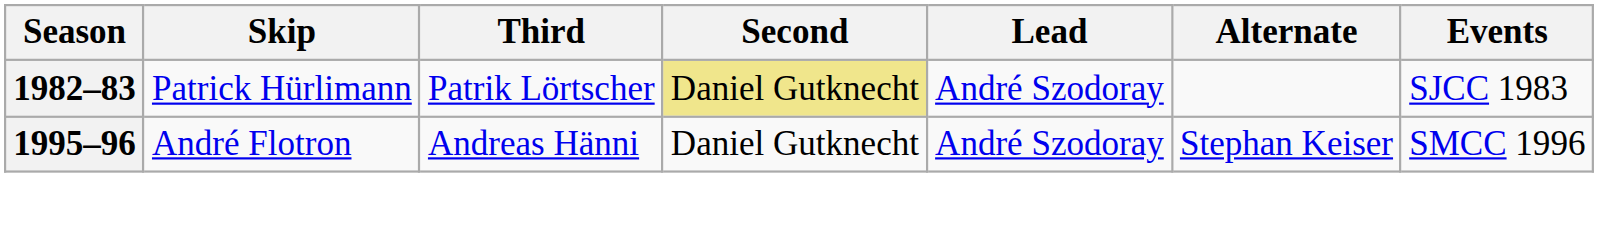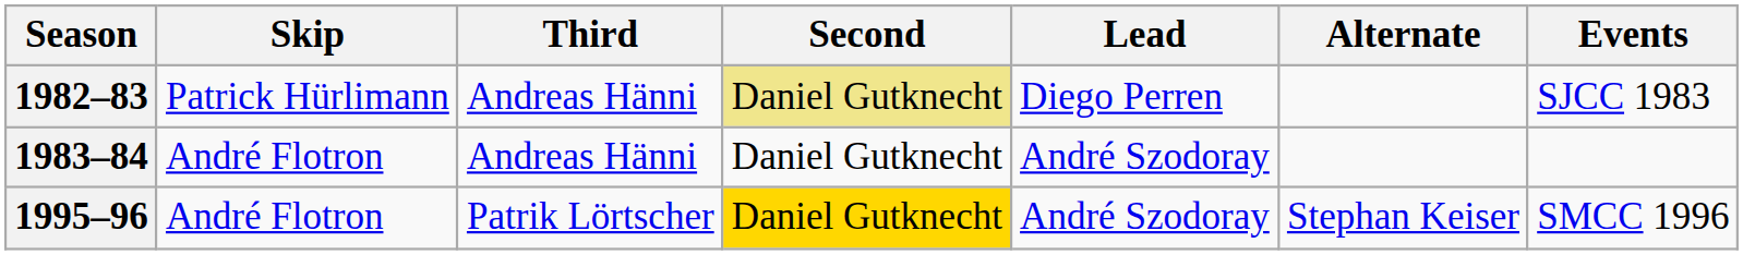 <table class="wikitable">
 <tr>
 <th scope="col">Season</th>
 <th scope="col">Skip</th>
 <th scope="col">Third</th>
 <th scope="col">Second</th>
 <th scope="col">Lead</th>
 <th scope="col">Alternate</th>
 <th scope="col">Events</th>
 </tr>
 <tr>
 <th scope="row">1982–83</th>
 <td><a href='#'>Patrick Hürlimann</a></td>
-<td><a href='#'>Patrik Lörtscher</a></td>
+<td><a href='#'>Andreas Hänni</a></td>
 <td style="background: khaki;">Daniel Gutknecht</td>
-<td><a href='#'>André Szodoray</a></td>
+<td><a href='#'>Diego Perren</a></td>
 <td></td>
 <td><a href='#'>SJCC</a> 1983 </td>
 </tr>
 <tr>
-<th scope="row">1995–96</th>
+<th scope="row">1983–84</th>
 <td><a href='#'>André Flotron</a></td>
 <td><a href='#'>Andreas Hänni</a></td>
 <td>Daniel Gutknecht</td>
+<td><a href='#'>André Szodoray</a></td>
+<td></td>
+<td> </td>
+</tr>
+<tr>
+<th scope="row">1995–96</th>
+<td><a href='#'>André Flotron</a></td>
+<td><a href='#'>Patrik Lörtscher</a></td>
+<td style="background: gold;">Daniel Gutknecht</td>
 <td><a href='#'>André Szodoray</a></td>
 <td><a href='#'>Stephan Keiser</a></td>
 <td><a href='#'>SMCC</a> 1996 <br> </td>
 </tr>
 </table>
